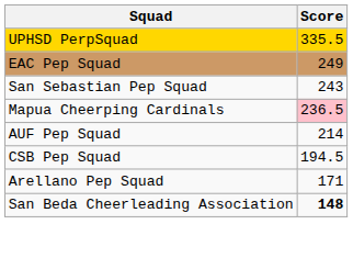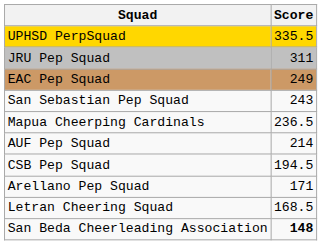 <table class=wikitable>
 <tr>
 <th>Squad</th>
 <th>Score</th>
 </tr>
 <tr bgcolor=gold>
 <td> UPHSD PerpSquad</td>
 <td align=right>335.5</td>
+</tr>
+<tr bgcolor=silver>
+<td> JRU Pep Squad</td>
+<td align=right>311</td>
 </tr>
 <tr bgcolor=#CC9966>
 <td> EAC Pep Squad</td>
 <td align=right>249</td>
 </tr>
 <tr>
 <td> San Sebastian Pep Squad</td>
 <td align=right>243</td>
 </tr>
 <tr>
 <td> Mapua Cheerping Cardinals</td>
-<td align=right style="background: pink;">236.5</td>
+<td align=right>236.5</td>
 </tr>
 <tr>
 <td> AUF Pep Squad</td>
 <td align=right>214</td>
 </tr>
 <tr>
 <td> CSB Pep Squad</td>
 <td align=right>194.5</td>
 </tr>
 <tr>
 <td> Arellano Pep Squad</td>
 <td align=right>171</td>
 </tr>
 <tr>
+<td> Letran Cheering Squad</td>
+<td align=right>168.5</td>
+</tr>
+<tr>
 <td> San Beda Cheerleading Association</td>
 <td align=right><strong>148</strong></td>
 </tr>
 </table>
